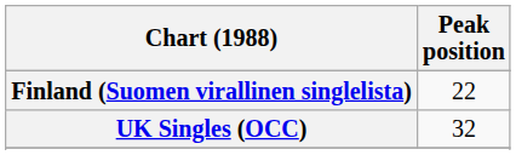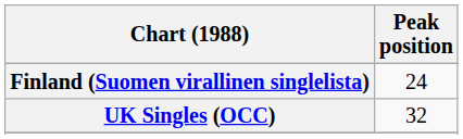 <table class="wikitable sortable plainrowheaders" style="text-align:center">
 <tr>
 <th scope="col">Chart (1988)</th>
 <th scope="col">Peak<br>position</th>
 </tr>
 <tr>
 </tr>
 <tr>
 <th scope="row">Finland (<a href='#'>Suomen virallinen singlelista</a>)</th>
-<td>22</td>
+<td>24</td>
 </tr>
 <tr>
 <th scope="row"><a href='#'>UK Singles</a> (<a href='#'>OCC</a>)</th>
 <td>32</td>
 </tr>
 <tr>
 </tr>
 <tr>
 </tr>
 </table>
